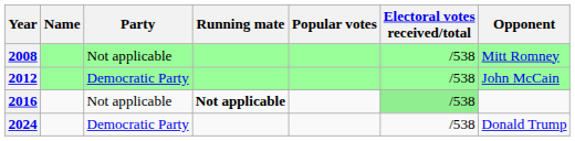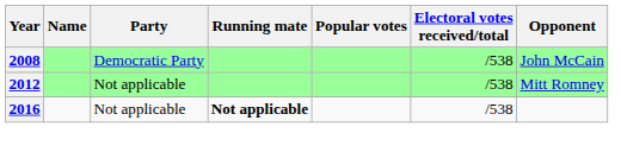 <table class="wikitable sortable">
 <tr>
 <th scope="col">Year</th>
 <th scope="col">Name</th>
 <th scope="col">Party</th>
 <th scope="col">Running mate</th>
 <th scope="col">Popular votes</th>
 <th scope="col"><a href='#'>Electoral votes</a><br>received/total</th>
 <th scope="col">Opponent</th>
 </tr>
 <tr style="background:#99FF99">
 <th scope="row"><a href='#'>2008</a></th>
 <td><strong></strong></td>
+<td><a href='#'>Democratic Party</a></td>
+<td></td>
+<td align=right></td>
+<td align=right>/538</td>
+<td><a href='#'>John McCain</a></td>
+</tr>
+<tr style="background:#99FF99">
+<th scope="row"><a href='#'>2012</a></th>
+<td><strong></strong></td>
 <td>Not applicable</td>
 <td></td>
 <td align=right></td>
 <td align=right>/538</td>
 <td><a href='#'>Mitt Romney</a></td>
-</tr>
-<tr style="background:#99FF99">
-<th scope="row"><a href='#'>2012</a></th>
-<td><strong></strong></td>
-<td><a href='#'>Democratic Party</a></td>
-<td></td>
-<td align=right></td>
-<td align=right>/538</td>
-<td><a href='#'>John McCain</a></td>
 </tr>
 <tr>
 <th scope="row"><a href='#'>2016</a></th>
 <td><strong></strong></td>
 <td>Not applicable</td>
 <td><strong>Not applicable</strong></td>
 <td align=right></td>
-<td align=right style="background: lightgreen;">/538</td>
-</tr>
-<tr>
-<th scope="row"><a href='#'>2024</a></th>
-<td><strong></strong></td>
-<td><a href='#'>Democratic Party</a></td>
-<td></td>
-<td align=right></td>
 <td align=right>/538</td>
-<td><a href='#'>Donald Trump</a></td>
 </tr>
 </table>
